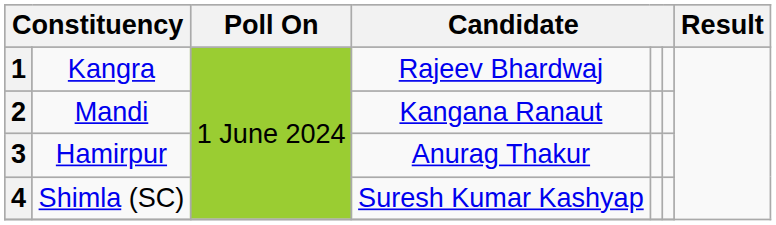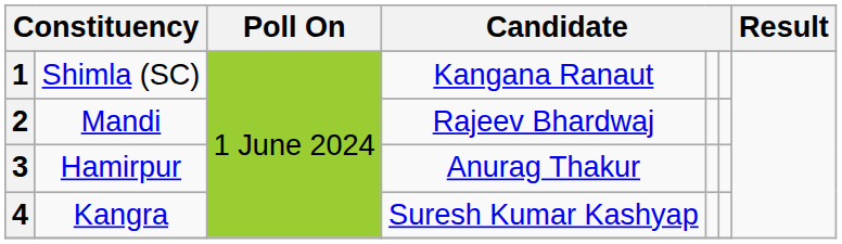 <table class="wikitable sortable" style="text-align:center;">
 <tr>
 <th colspan="2">Constituency</th>
 <th>Poll On</th>
 <th colspan="3">Candidate</th>
 <th>Result</th>
 </tr>
 <tr>
 <th>1</th>
-<td><a href='#'>Kangra</a></td>
+<td><a href='#'>Shimla</a> (SC)</td>
 <td rowspan="4" bgcolor=#9ACD32>1 June 2024</td>
-<td><a href='#'>Rajeev Bhardwaj</a></td>
+<td><a href='#'>Kangana Ranaut</a></td>
 <td></td>
 <td></td>
 </tr>
 <tr>
 <th>2</th>
 <td><a href='#'>Mandi</a></td>
-<td><a href='#'>Kangana Ranaut</a></td>
+<td><a href='#'>Rajeev Bhardwaj</a></td>
 <td></td>
 <td></td>
 </tr>
 <tr>
 <th>3</th>
 <td><a href='#'>Hamirpur</a></td>
 <td><a href='#'>Anurag Thakur</a></td>
 <td></td>
 <td></td>
 </tr>
 <tr>
 <th>4</th>
-<td><a href='#'>Shimla</a> (SC)</td>
+<td><a href='#'>Kangra</a></td>
 <td><a href='#'>Suresh Kumar Kashyap</a></td>
 <td></td>
 <td></td>
 </tr>
 <tr>
 </tr>
 </table>
